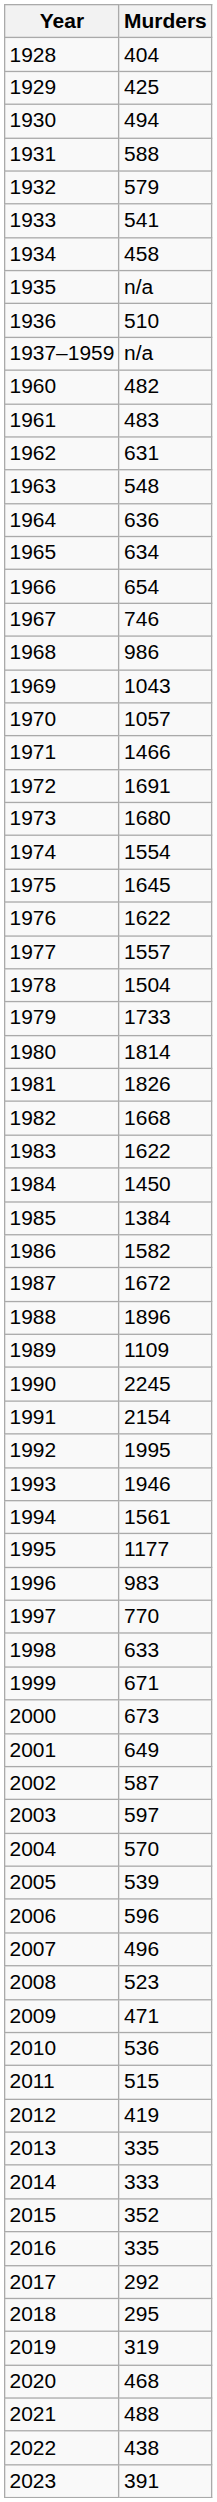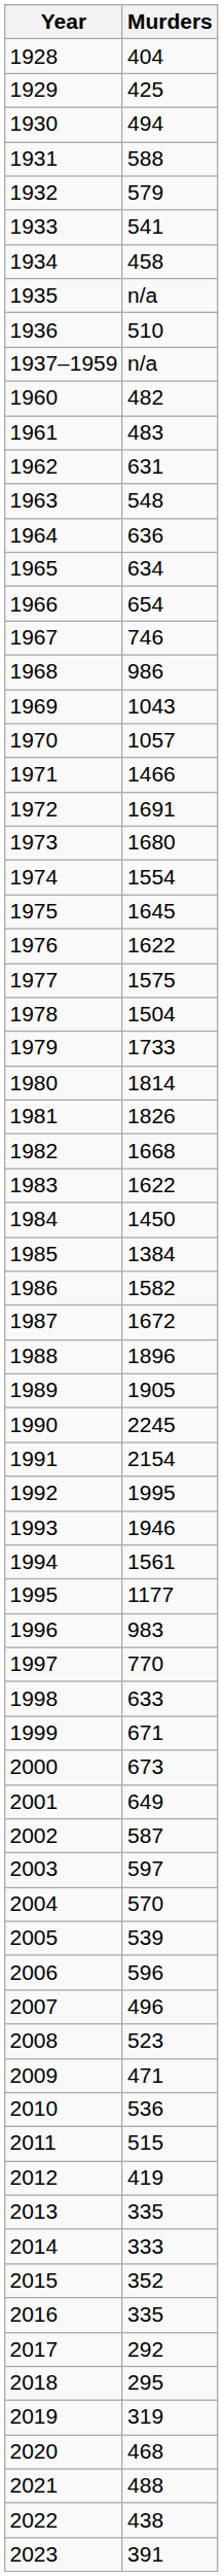 <table class="wikitable">
 <tr>
 <th>Year</th>
 <th>Murders</th>
 </tr>
 <tr>
 <td>1928</td>
 <td>404</td>
 </tr>
 <tr>
 <td>1929</td>
 <td>425</td>
 </tr>
 <tr>
 <td>1930</td>
 <td>494</td>
 </tr>
 <tr>
 <td>1931</td>
 <td>588</td>
 </tr>
 <tr>
 <td>1932</td>
 <td>579</td>
 </tr>
 <tr>
 <td>1933</td>
 <td>541</td>
 </tr>
 <tr>
 <td>1934</td>
 <td>458</td>
 </tr>
 <tr>
 <td>1935</td>
 <td>n/a</td>
 </tr>
 <tr>
 <td>1936</td>
 <td>510</td>
 </tr>
 <tr>
 <td>1937–1959</td>
 <td>n/a</td>
 </tr>
 <tr>
 <td>1960</td>
 <td>482</td>
 </tr>
 <tr>
 <td>1961</td>
 <td>483</td>
 </tr>
 <tr>
 <td>1962</td>
 <td>631</td>
 </tr>
 <tr>
 <td>1963</td>
 <td>548</td>
 </tr>
 <tr>
 <td>1964</td>
 <td>636</td>
 </tr>
 <tr>
 <td>1965</td>
 <td>634</td>
 </tr>
 <tr>
 <td>1966</td>
 <td>654</td>
 </tr>
 <tr>
 <td>1967</td>
 <td>746</td>
 </tr>
 <tr>
 <td>1968</td>
 <td>986</td>
 </tr>
 <tr>
 <td>1969</td>
 <td>1043</td>
 </tr>
 <tr>
 <td>1970</td>
 <td>1057</td>
 </tr>
 <tr>
 <td>1971</td>
 <td>1466</td>
 </tr>
 <tr>
 <td>1972</td>
 <td>1691</td>
 </tr>
 <tr>
 <td>1973</td>
 <td>1680</td>
 </tr>
 <tr>
 <td>1974</td>
 <td>1554</td>
 </tr>
 <tr>
 <td>1975</td>
 <td>1645</td>
 </tr>
 <tr>
 <td>1976</td>
 <td>1622</td>
 </tr>
 <tr>
 <td>1977</td>
-<td>1557</td>
+<td>1575</td>
 </tr>
 <tr>
 <td>1978</td>
 <td>1504</td>
 </tr>
 <tr>
 <td>1979</td>
 <td>1733</td>
 </tr>
 <tr>
 <td>1980</td>
 <td>1814</td>
 </tr>
 <tr>
 <td>1981</td>
 <td>1826</td>
 </tr>
 <tr>
 <td>1982</td>
 <td>1668</td>
 </tr>
 <tr>
 <td>1983</td>
 <td>1622</td>
 </tr>
 <tr>
 <td>1984</td>
 <td>1450</td>
 </tr>
 <tr>
 <td>1985</td>
 <td>1384</td>
 </tr>
 <tr>
 <td>1986</td>
 <td>1582</td>
 </tr>
 <tr>
 <td>1987</td>
 <td>1672</td>
 </tr>
 <tr>
 <td>1988</td>
 <td>1896</td>
 </tr>
 <tr>
 <td>1989</td>
-<td>1109</td>
+<td>1905</td>
 </tr>
 <tr>
 <td>1990</td>
 <td>2245</td>
 </tr>
 <tr>
 <td>1991</td>
 <td>2154</td>
 </tr>
 <tr>
 <td>1992</td>
 <td>1995</td>
 </tr>
 <tr>
 <td>1993</td>
 <td>1946</td>
 </tr>
 <tr>
 <td>1994</td>
 <td>1561</td>
 </tr>
 <tr>
 <td>1995</td>
 <td>1177</td>
 </tr>
 <tr>
 <td>1996</td>
 <td>983</td>
 </tr>
 <tr>
 <td>1997</td>
 <td>770</td>
 </tr>
 <tr>
 <td>1998</td>
 <td>633</td>
 </tr>
 <tr>
 <td>1999</td>
 <td>671</td>
 </tr>
 <tr>
 <td>2000</td>
 <td>673</td>
 </tr>
 <tr>
 <td>2001</td>
 <td>649</td>
 </tr>
 <tr>
 <td>2002</td>
 <td>587</td>
 </tr>
 <tr>
 <td>2003</td>
 <td>597</td>
 </tr>
 <tr>
 <td>2004</td>
 <td>570</td>
 </tr>
 <tr>
 <td>2005</td>
 <td>539</td>
 </tr>
 <tr>
 <td>2006</td>
 <td>596</td>
 </tr>
 <tr>
 <td>2007</td>
 <td>496</td>
 </tr>
 <tr>
 <td>2008</td>
 <td>523</td>
 </tr>
 <tr>
 <td>2009</td>
 <td>471</td>
 </tr>
 <tr>
 <td>2010</td>
 <td>536</td>
 </tr>
 <tr>
 <td>2011</td>
 <td>515</td>
 </tr>
 <tr>
 <td>2012</td>
 <td>419</td>
 </tr>
 <tr>
 <td>2013</td>
 <td>335</td>
 </tr>
 <tr>
 <td>2014</td>
 <td>333</td>
 </tr>
 <tr>
 <td>2015</td>
 <td>352</td>
 </tr>
 <tr>
 <td>2016</td>
 <td>335</td>
 </tr>
 <tr>
 <td>2017</td>
 <td>292</td>
 </tr>
 <tr>
 <td>2018</td>
 <td>295</td>
 </tr>
 <tr>
 <td>2019</td>
 <td>319</td>
 </tr>
 <tr>
 <td>2020</td>
 <td>468</td>
 </tr>
 <tr>
 <td>2021</td>
 <td>488</td>
 </tr>
 <tr>
 <td>2022</td>
 <td>438</td>
 </tr>
 <tr>
 <td>2023</td>
 <td>391</td>
 </tr>
 </table>
